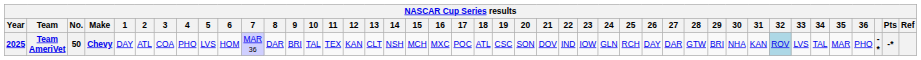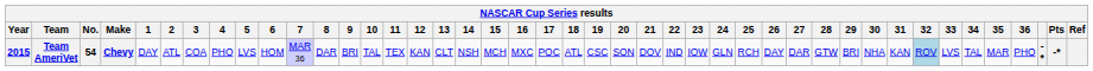 <table class="wikitable" style="text-align:center; font-size:75%">
 <tr>
 <th colspan=43><a href='#'>NASCAR Cup Series</a> results</th>
 </tr>
 <tr>
 <th>Year</th>
 <th>Team</th>
 <th>No.</th>
 <th>Make</th>
 <th>1</th>
 <th>2</th>
 <th>3</th>
 <th>4</th>
 <th>5</th>
 <th>6</th>
 <th>7</th>
 <th>8</th>
 <th>9</th>
 <th>10</th>
 <th>11</th>
 <th>12</th>
 <th>13</th>
 <th>14</th>
 <th>15</th>
 <th>16</th>
 <th>17</th>
 <th>18</th>
 <th>19</th>
 <th>20</th>
 <th>21</th>
 <th>22</th>
 <th>23</th>
 <th>24</th>
 <th>25</th>
 <th>26</th>
 <th>27</th>
 <th>28</th>
 <th>29</th>
 <th>30</th>
 <th>31</th>
 <th>32</th>
 <th>33</th>
 <th>34</th>
 <th>35</th>
 <th>36</th>
 <th></th>
 <th>Pts</th>
 <th>Ref</th>
 </tr>
 <tr>
-<th><a href='#'>2025</a></th>
+<th><a href='#'>2015</a></th>
 <th><a href='#'>Team AmeriVet</a></th>
-<th>50</th>
+<th>54</th>
 <th><a href='#'>Chevy</a></th>
 <td><a href='#'>DAY</a></td>
 <td><a href='#'>ATL</a></td>
 <td><a href='#'>COA</a></td>
 <td><a href='#'>PHO</a></td>
 <td><a href='#'>LVS</a></td>
 <td><a href='#'>HOM</a></td>
 <td style="background:#CFCFFF;"><a href='#'>MAR</a><br><small>36</small></td>
 <td><a href='#'>DAR</a></td>
 <td><a href='#'>BRI</a></td>
 <td><a href='#'>TAL</a></td>
 <td><a href='#'>TEX</a></td>
 <td><a href='#'>KAN</a></td>
 <td><a href='#'>CLT</a></td>
 <td><a href='#'>NSH</a></td>
 <td><a href='#'>MCH</a></td>
 <td><a href='#'>MXC</a></td>
 <td><a href='#'>POC</a></td>
 <td><a href='#'>ATL</a></td>
 <td><a href='#'>CSC</a></td>
 <td><a href='#'>SON</a></td>
 <td><a href='#'>DOV</a></td>
 <td><a href='#'>IND</a></td>
 <td><a href='#'>IOW</a></td>
 <td><a href='#'>GLN</a></td>
 <td><a href='#'>RCH</a></td>
 <td><a href='#'>DAY</a></td>
 <td><a href='#'>DAR</a></td>
 <td><a href='#'>GTW</a></td>
 <td><a href='#'>BRI</a></td>
 <td><a href='#'>NHA</a></td>
 <td><a href='#'>KAN</a></td>
 <td style="background: lightblue;"><a href='#'>ROV</a></td>
 <td><a href='#'>LVS</a></td>
 <td><a href='#'>TAL</a></td>
 <td><a href='#'>MAR</a></td>
 <td><a href='#'>PHO</a></td>
 <th>-*</th>
 <th>-*</th>
 <th></th>
 </tr>
 </table>
